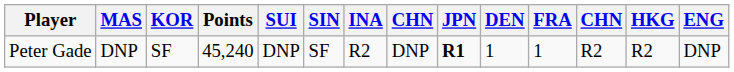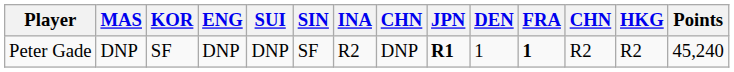 <table class=wikitable style="font-size:90%;">
 <tr>
 <th>Player</th>
 <th><a href='#'>MAS</a></th>
 <th><a href='#'>KOR</a></th>
-<th>Points</th>
+<th><a href='#'>ENG</a></th>
 <th><a href='#'>SUI</a></th>
 <th><a href='#'>SIN</a></th>
 <th><a href='#'>INA</a></th>
 <th><a href='#'>CHN</a></th>
 <th><a href='#'>JPN</a></th>
 <th><a href='#'>DEN</a></th>
 <th><a href='#'>FRA</a></th>
 <th><a href='#'>CHN</a></th>
 <th><a href='#'>HKG</a></th>
-<th><a href='#'>ENG</a></th>
+<th>Points</th>
 </tr>
 <tr>
 <td> Peter Gade</td>
 <td>DNP</td>
 <td>SF</td>
-<td>45,240</td>
+<td>DNP</td>
 <td>DNP</td>
 <td>SF</td>
 <td>R2</td>
 <td>DNP</td>
 <td><strong>R1</strong></td>
 <td>1</td>
-<td>1</td>
+<td><strong>1</strong></td>
 <td>R2</td>
 <td>R2</td>
-<td>DNP</td>
+<td>45,240</td>
 </tr>
 </table>
